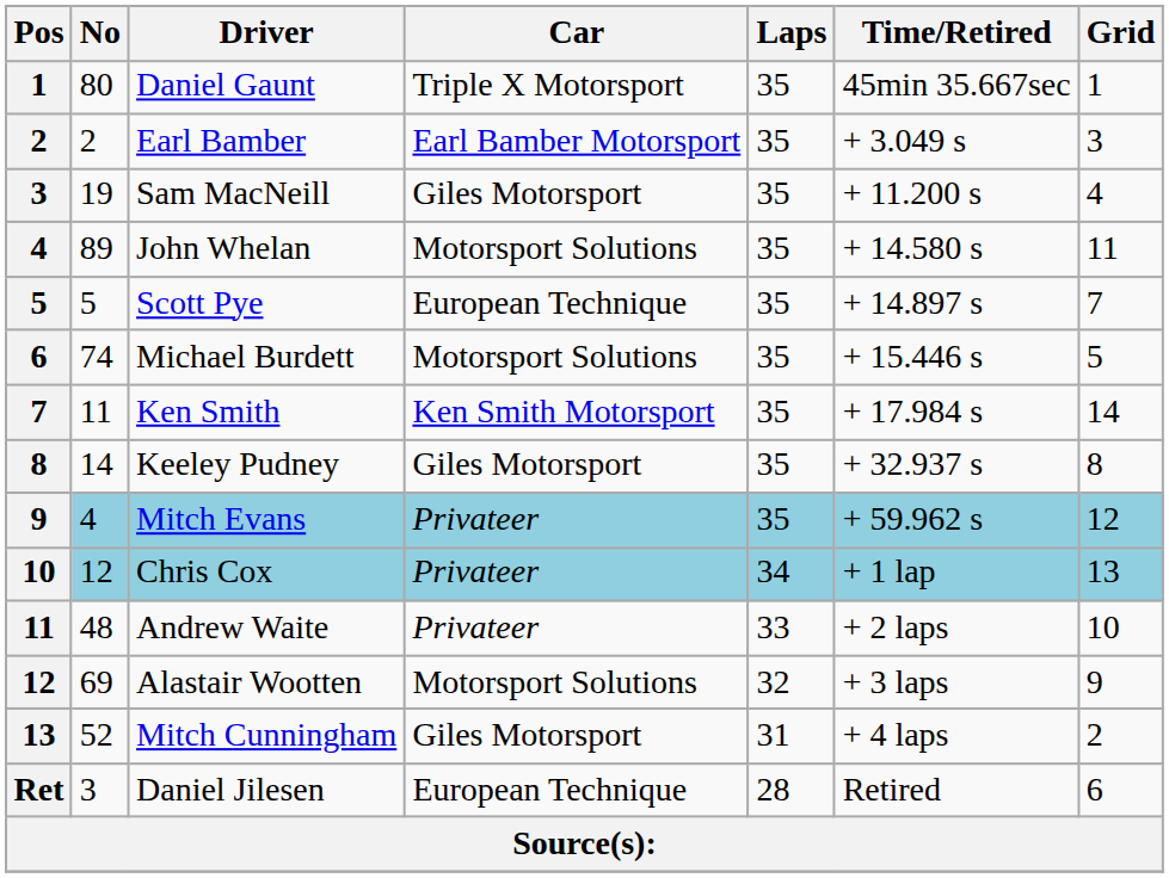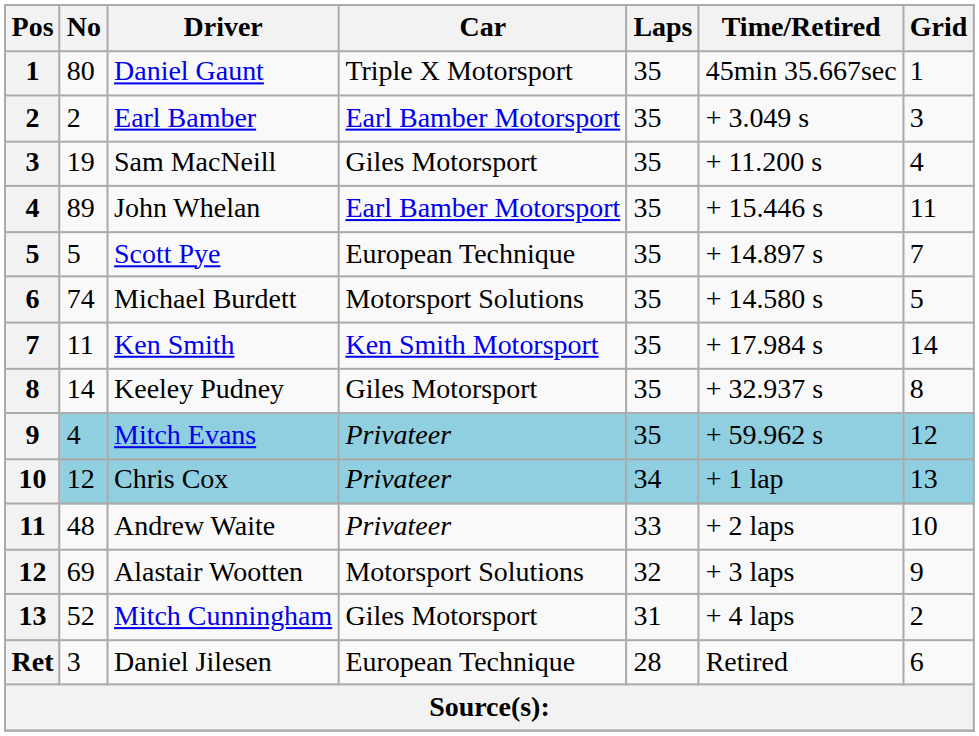 <table class="wikitable" style="font-size: 87%;">
 <tr>
 <th>Pos</th>
 <th>No</th>
 <th>Driver</th>
 <th>Car</th>
 <th>Laps</th>
 <th>Time/Retired</th>
 <th>Grid</th>
 </tr>
 <tr>
 <th>1</th>
 <td>80</td>
 <td> <a href='#'>Daniel Gaunt</a></td>
 <td>Triple X Motorsport</td>
 <td>35</td>
 <td>45min 35.667sec</td>
 <td>1</td>
 </tr>
 <tr>
 <th>2</th>
 <td>2</td>
 <td> <a href='#'>Earl Bamber</a></td>
 <td><a href='#'>Earl Bamber Motorsport</a></td>
 <td>35</td>
 <td>+ 3.049 s</td>
 <td>3</td>
 </tr>
 <tr>
 <th>3</th>
 <td>19</td>
 <td> Sam MacNeill</td>
 <td>Giles Motorsport</td>
 <td>35</td>
 <td>+ 11.200 s</td>
 <td>4</td>
 </tr>
 <tr>
 <th>4</th>
 <td>89</td>
 <td> John Whelan</td>
-<td>Motorsport Solutions</td>
+<td><a href='#'>Earl Bamber Motorsport</a></td>
 <td>35</td>
-<td>+ 14.580 s</td>
+<td>+ 15.446 s</td>
 <td>11</td>
 </tr>
 <tr>
 <th>5</th>
 <td>5</td>
 <td> <a href='#'>Scott Pye</a></td>
 <td>European Technique</td>
 <td>35</td>
 <td>+ 14.897 s</td>
 <td>7</td>
 </tr>
 <tr>
 <th>6</th>
 <td>74</td>
 <td> Michael Burdett</td>
 <td>Motorsport Solutions</td>
 <td>35</td>
-<td>+ 15.446 s</td>
+<td>+ 14.580 s</td>
 <td>5</td>
 </tr>
 <tr>
 <th>7</th>
 <td>11</td>
 <td> <a href='#'>Ken Smith</a></td>
 <td><a href='#'>Ken Smith Motorsport</a></td>
 <td>35</td>
 <td>+ 17.984 s</td>
 <td>14</td>
 </tr>
 <tr>
 <th>8</th>
 <td>14</td>
 <td> Keeley Pudney</td>
 <td>Giles Motorsport</td>
 <td>35</td>
 <td>+ 32.937 s</td>
 <td>8</td>
 </tr>
 <tr>
 <th>9</th>
 <td style="background:#8fcfdf;">4</td>
 <td style="background:#8fcfdf;"> <a href='#'>Mitch Evans</a></td>
 <td style="background:#8fcfdf;"><em>Privateer</em></td>
 <td style="background:#8fcfdf;">35</td>
 <td style="background:#8fcfdf;">+ 59.962 s</td>
 <td style="background:#8fcfdf;">12</td>
 </tr>
 <tr>
 <th>10</th>
 <td style="background:#8fcfdf;">12</td>
 <td style="background:#8fcfdf;"> Chris Cox</td>
 <td style="background:#8fcfdf;"><em>Privateer</em></td>
 <td style="background:#8fcfdf;">34</td>
 <td style="background:#8fcfdf;">+ 1 lap</td>
 <td style="background:#8fcfdf;">13</td>
 </tr>
 <tr>
 <th>11</th>
 <td>48</td>
 <td> Andrew Waite</td>
 <td><em>Privateer</em></td>
 <td>33</td>
 <td>+ 2 laps</td>
 <td>10</td>
 </tr>
 <tr>
 <th>12</th>
 <td>69</td>
 <td> Alastair Wootten</td>
 <td>Motorsport Solutions</td>
 <td>32</td>
 <td>+ 3 laps</td>
 <td>9</td>
 </tr>
 <tr>
 <th>13</th>
 <td>52</td>
 <td> <a href='#'>Mitch Cunningham</a></td>
 <td>Giles Motorsport</td>
 <td>31</td>
 <td>+ 4 laps</td>
 <td>2</td>
 </tr>
 <tr>
 <th>Ret</th>
 <td>3</td>
 <td> Daniel Jilesen</td>
 <td>European Technique</td>
 <td>28</td>
 <td>Retired</td>
 <td>6</td>
 </tr>
 <tr>
 <th colspan=7>Source(s):</th>
 </tr>
 <tr>
 </tr>
 </table>
